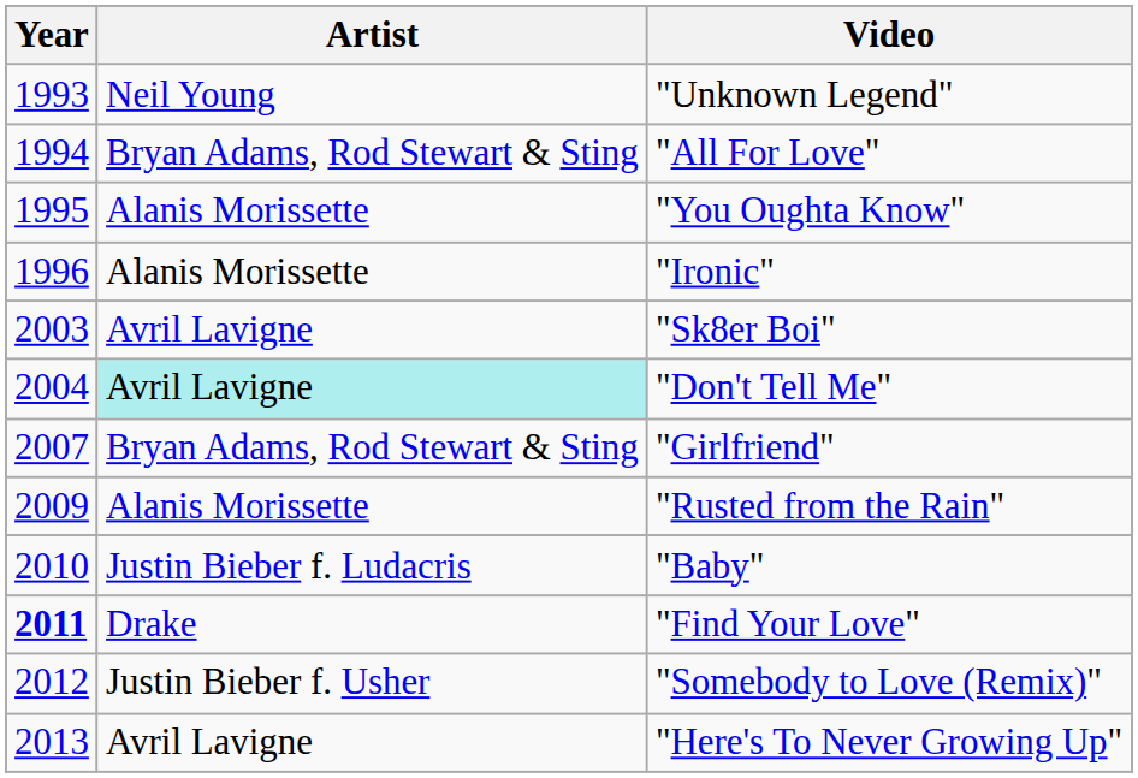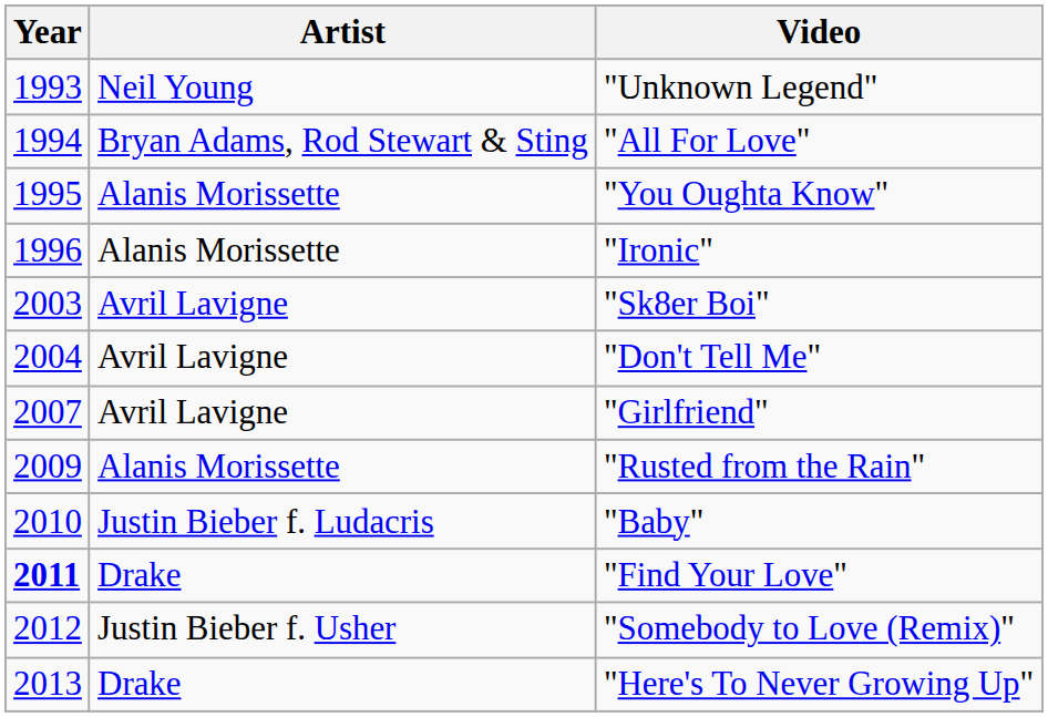 <table class="wikitable">
 <tr>
 <th>Year</th>
 <th>Artist</th>
 <th>Video</th>
 </tr>
 <tr>
 <td><a href='#'>1993</a></td>
 <td><a href='#'>Neil Young</a></td>
 <td>"Unknown Legend"</td>
 </tr>
 <tr>
 <td><a href='#'>1994</a></td>
 <td><a href='#'>Bryan Adams</a>, <a href='#'>Rod Stewart</a> & <a href='#'>Sting</a></td>
 <td>"<a href='#'>All For Love</a>"</td>
 </tr>
 <tr>
 <td><a href='#'>1995</a></td>
 <td><a href='#'>Alanis Morissette</a></td>
 <td>"<a href='#'>You Oughta Know</a>"</td>
 </tr>
 <tr>
 <td><a href='#'>1996</a></td>
 <td>Alanis Morissette</td>
 <td>"<a href='#'>Ironic</a>"</td>
 </tr>
 <tr>
 <td><a href='#'>2003</a></td>
 <td><a href='#'>Avril Lavigne</a></td>
 <td>"<a href='#'>Sk8er Boi</a>"</td>
 </tr>
 <tr>
 <td><a href='#'>2004</a></td>
-<td style="background: paleturquoise;">Avril Lavigne</td>
+<td>Avril Lavigne</td>
 <td>"<a href='#'>Don't Tell Me</a>"</td>
 </tr>
 <tr>
 <td><a href='#'>2007</a></td>
-<td><a href='#'>Bryan Adams</a>, <a href='#'>Rod Stewart</a> & <a href='#'>Sting</a></td>
+<td>Avril Lavigne</td>
 <td>"<a href='#'>Girlfriend</a>"</td>
 </tr>
 <tr>
 <td><a href='#'>2009</a></td>
 <td><a href='#'>Alanis Morissette</a></td>
 <td>"<a href='#'>Rusted from the Rain</a>"</td>
 </tr>
 <tr>
 <td><a href='#'>2010</a></td>
 <td><a href='#'>Justin Bieber</a> f. <a href='#'>Ludacris</a></td>
 <td>"<a href='#'>Baby</a>"</td>
 </tr>
 <tr>
 <td><strong><a href='#'>2011</a></strong></td>
 <td><a href='#'>Drake</a></td>
 <td>"<a href='#'>Find Your Love</a>"</td>
 </tr>
 <tr>
 <td><a href='#'>2012</a></td>
 <td>Justin Bieber f. <a href='#'>Usher</a></td>
 <td>"<a href='#'>Somebody to Love (Remix)</a>"</td>
 </tr>
 <tr>
 <td><a href='#'>2013</a></td>
-<td>Avril Lavigne</td>
+<td><a href='#'>Drake</a></td>
 <td>"<a href='#'>Here's To Never Growing Up</a>"</td>
 </tr>
 </table>
